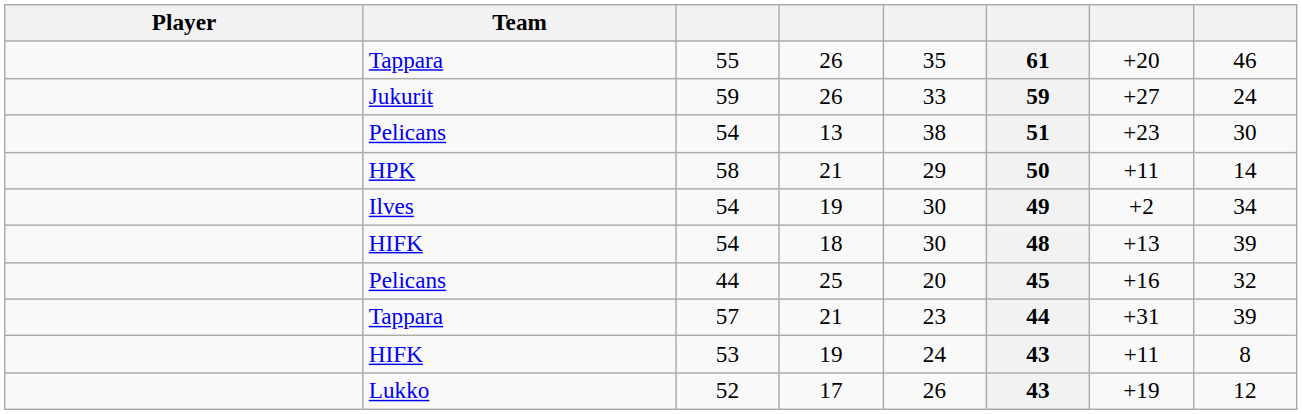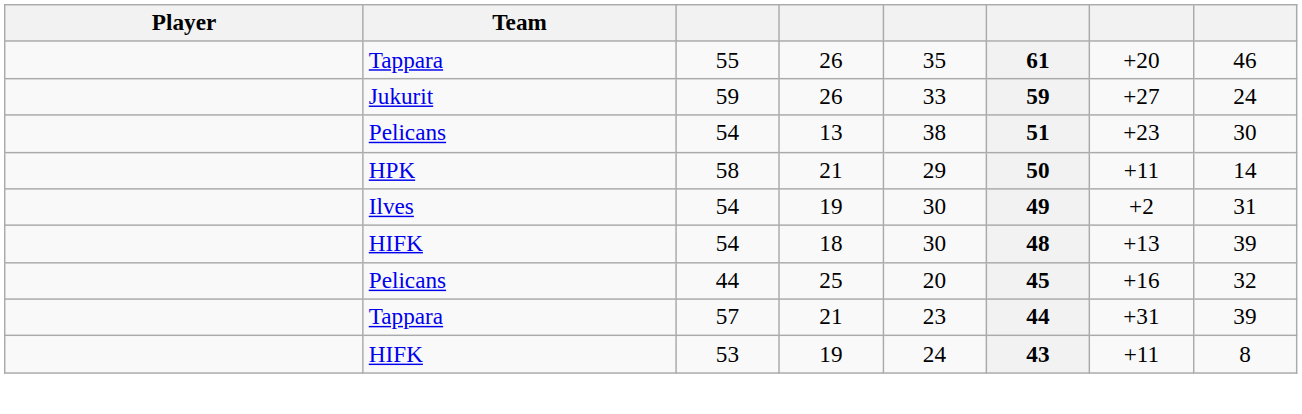 <table class="wikitable sortable" style="text-align: center">
 <tr>
 <th style="width: 15em;">Player</th>
 <th style="width: 13em;">Team</th>
 <th style="width: 4em;"></th>
 <th style="width: 4em;"></th>
 <th style="width: 4em;"></th>
 <th style="width: 4em;"></th>
 <th style="width: 4em;"></th>
 <th style="width: 4em;"></th>
 </tr>
 <tr>
 <td style="text-align:left;"> </td>
 <td style="text-align:left;"><a href='#'>Tappara</a></td>
 <td>55</td>
 <td>26</td>
 <td>35</td>
 <th>61</th>
 <td>+20</td>
 <td>46</td>
 </tr>
 <tr>
 <td style="text-align:left;"> </td>
 <td style="text-align:left;"><a href='#'>Jukurit</a></td>
 <td>59</td>
 <td>26</td>
 <td>33</td>
 <th>59</th>
 <td>+27</td>
 <td>24</td>
 </tr>
 <tr>
 <td style="text-align:left;"> </td>
 <td style="text-align:left;"><a href='#'>Pelicans</a></td>
 <td>54</td>
 <td>13</td>
 <td>38</td>
 <th>51</th>
 <td>+23</td>
 <td>30</td>
 </tr>
 <tr>
 <td style="text-align:left;"> </td>
 <td style="text-align:left;"><a href='#'>HPK</a></td>
 <td>58</td>
 <td>21</td>
 <td>29</td>
 <th>50</th>
 <td>+11</td>
 <td>14</td>
 </tr>
 <tr>
 <td style="text-align:left;"> </td>
 <td style="text-align:left;"><a href='#'>Ilves</a></td>
 <td>54</td>
 <td>19</td>
 <td>30</td>
 <th>49</th>
 <td>+2</td>
-<td>34</td>
+<td>31</td>
 </tr>
 <tr>
 <td style="text-align:left;"> </td>
 <td style="text-align:left;"><a href='#'>HIFK</a></td>
 <td>54</td>
 <td>18</td>
 <td>30</td>
 <th>48</th>
 <td>+13</td>
 <td>39</td>
 </tr>
 <tr>
 <td style="text-align:left;"> </td>
 <td style="text-align:left;"><a href='#'>Pelicans</a></td>
 <td>44</td>
 <td>25</td>
 <td>20</td>
 <th>45</th>
 <td>+16</td>
 <td>32</td>
 </tr>
 <tr>
 <td style="text-align:left;"> </td>
 <td style="text-align:left;"><a href='#'>Tappara</a></td>
 <td>57</td>
 <td>21</td>
 <td>23</td>
 <th>44</th>
 <td>+31</td>
 <td>39</td>
 </tr>
 <tr>
 <td style="text-align:left;"> </td>
 <td style="text-align:left;"><a href='#'>HIFK</a></td>
 <td>53</td>
 <td>19</td>
 <td>24</td>
 <th>43</th>
 <td>+11</td>
 <td>8</td>
 </tr>
-<tr>
-<td style="text-align:left;"> </td>
-<td style="text-align:left;"><a href='#'>Lukko</a></td>
-<td>52</td>
-<td>17</td>
-<td>26</td>
-<th>43</th>
-<td>+19</td>
-<td>12</td>
-</tr>
 </table>
